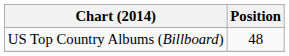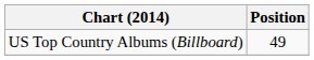 <table class="wikitable">
 <tr>
 <th>Chart (2014)</th>
 <th>Position</th>
 </tr>
 <tr>
 <td>US Top Country Albums (<em>Billboard</em>)</td>
-<td style="text-align:center;">48</td>
+<td style="text-align:center;">49</td>
 </tr>
 <tr>
 </tr>
 </table>
